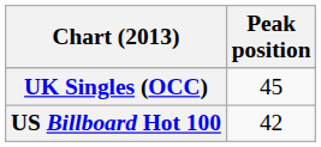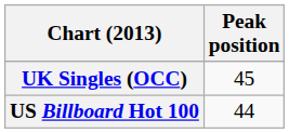 <table class="wikitable sortable plainrowheaders" style="text-align:center">
 <tr>
 <th scope="col">Chart (2013)</th>
 <th scope="col">Peak<br>position</th>
 </tr>
 <tr>
 </tr>
 <tr>
 <th scope="row"><a href='#'>UK Singles</a> (<a href='#'>OCC</a>)</th>
 <td>45</td>
 </tr>
 <tr>
 <th scope="row">US <a href='#'><em>Billboard</em> Hot 100</a></th>
-<td>42</td>
+<td>44</td>
 </tr>
 </table>
